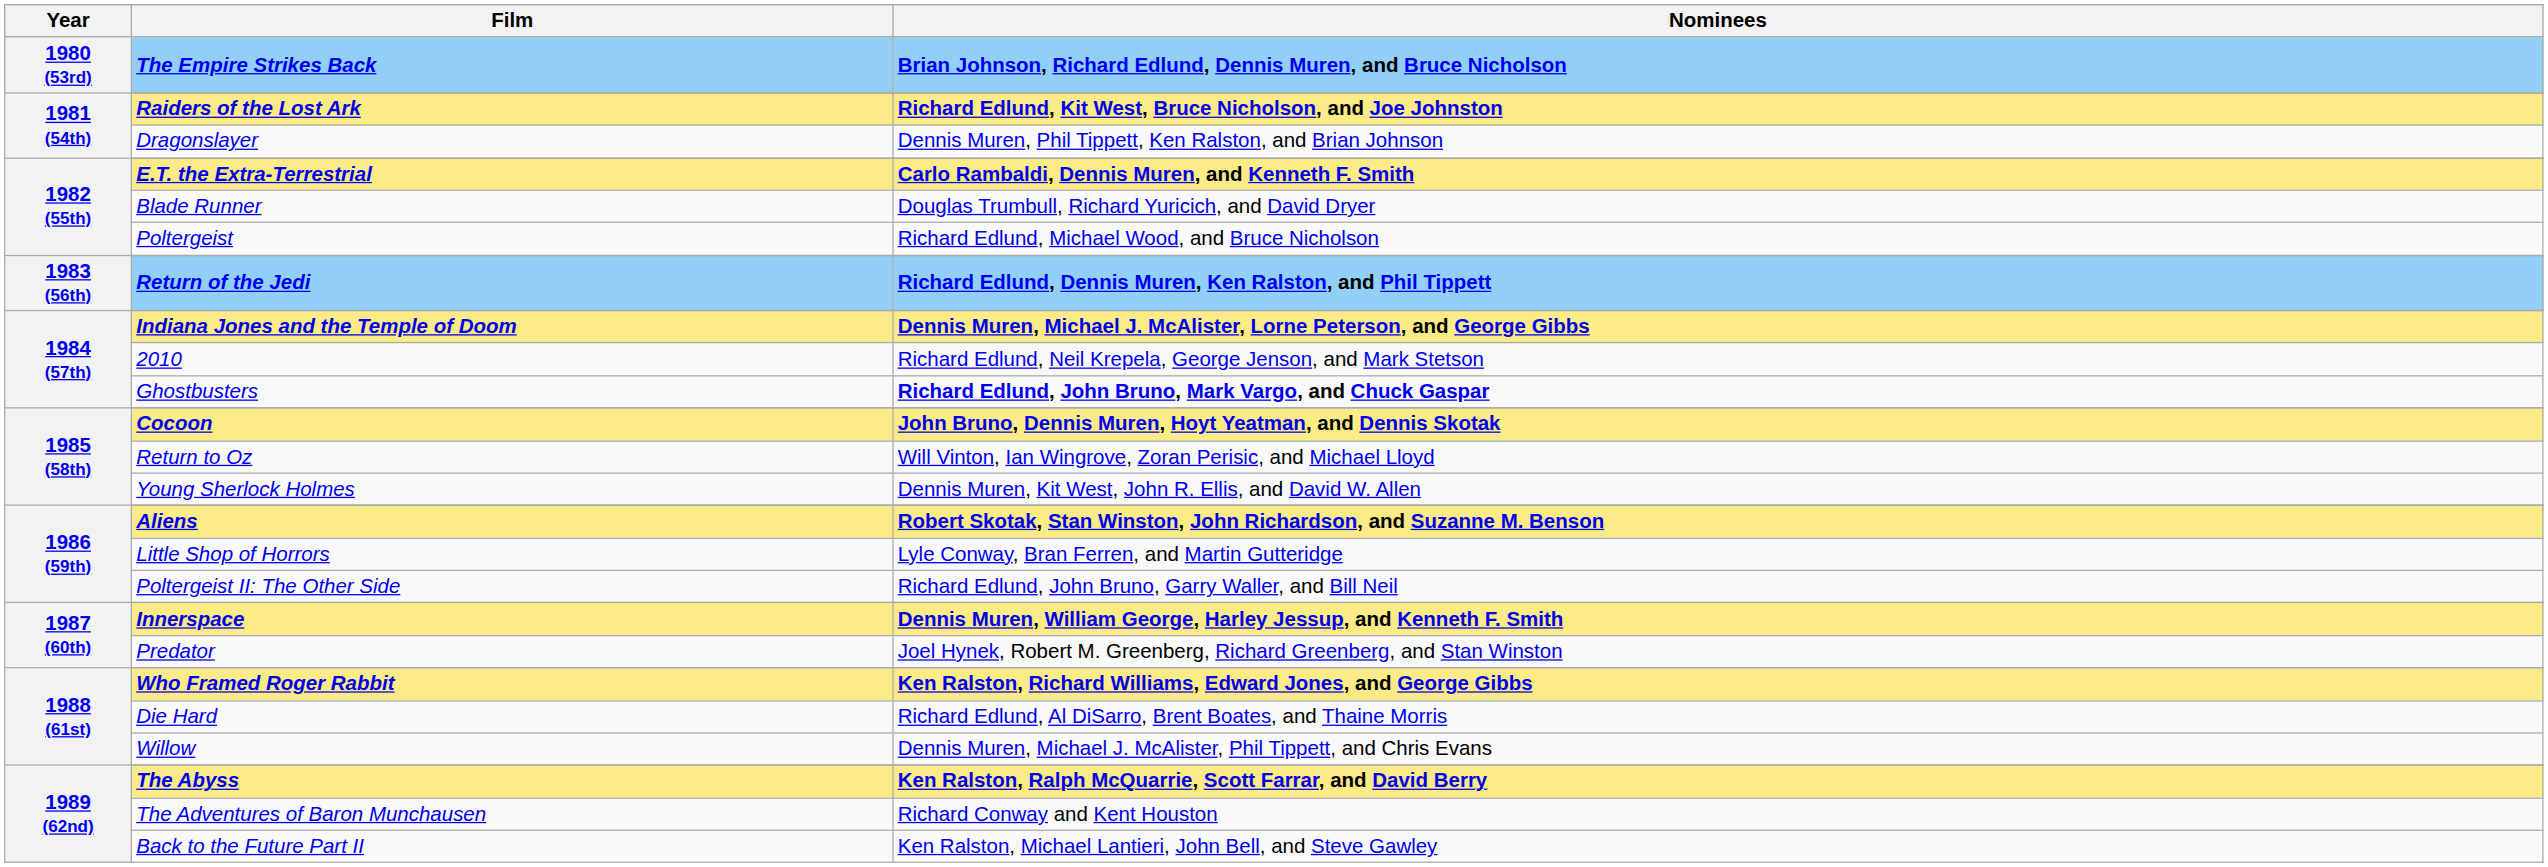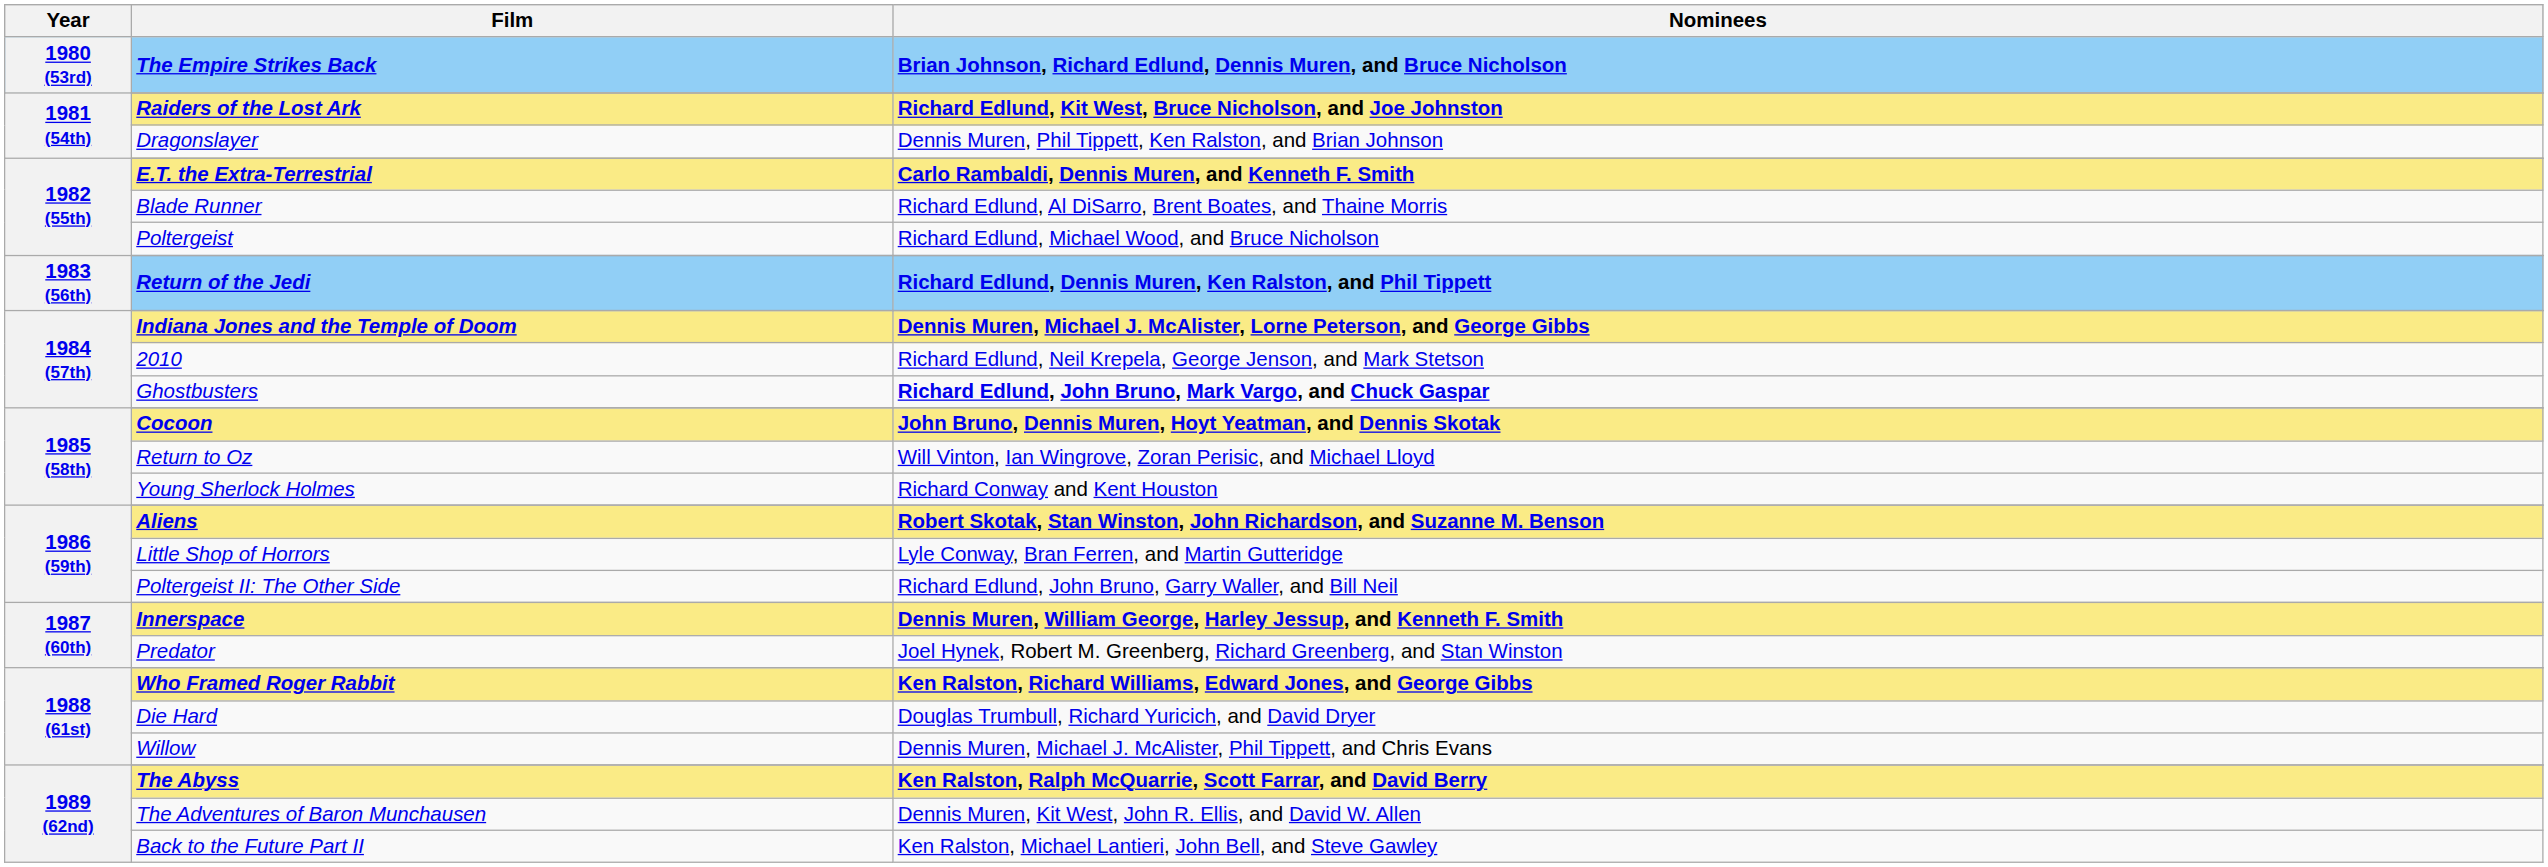 <table class="wikitable" style="width:100%">
 <tr bgcolor="#bebebe">
 <th width="5%">Year</th>
 <th width="30%">Film</th>
 <th width="65%">Nominees</th>
 </tr>
 <tr style="background:#91CFF6;">
 <th><a href='#'>1980</a><br><small><a href='#'>(53rd)</a></small></th>
 <td><strong><em><a href='#'>The Empire Strikes Back</a></em></strong> </td>
 <td><strong><a href='#'>Brian Johnson</a>, <a href='#'>Richard Edlund</a>, <a href='#'>Dennis Muren</a>, and <a href='#'>Bruce Nicholson</a></strong></td>
 </tr>
 <tr>
 <th rowspan="3" style="text-align:center"><a href='#'>1981</a><br><small><a href='#'>(54th)</a></small></th>
 </tr>
 <tr style="background:#FAEB86">
 <td><strong><em><a href='#'>Raiders of the Lost Ark</a></em></strong></td>
 <td><strong><a href='#'>Richard Edlund</a>, <a href='#'>Kit West</a>, <a href='#'>Bruce Nicholson</a>, and <a href='#'>Joe Johnston</a></strong></td>
 </tr>
 <tr>
 <td><em><a href='#'>Dragonslayer</a></em></td>
 <td><a href='#'>Dennis Muren</a>, <a href='#'>Phil Tippett</a>, <a href='#'>Ken Ralston</a>, and <a href='#'>Brian Johnson</a></td>
 </tr>
 <tr>
 <th rowspan="4" style="text-align:center"><a href='#'>1982</a><br><small><a href='#'>(55th)</a></small></th>
 </tr>
 <tr style="background:#FAEB86">
 <td><strong><em><a href='#'>E.T. the Extra-Terrestrial</a></em></strong></td>
 <td><strong><a href='#'>Carlo Rambaldi</a>, <a href='#'>Dennis Muren</a>, and <a href='#'>Kenneth F. Smith</a></strong></td>
 </tr>
 <tr>
 <td><em><a href='#'>Blade Runner</a></em></td>
-<td><a href='#'>Douglas Trumbull</a>, <a href='#'>Richard Yuricich</a>, and <a href='#'>David Dryer</a></td>
+<td><a href='#'>Richard Edlund</a>, <a href='#'>Al DiSarro</a>, <a href='#'>Brent Boates</a>, and <a href='#'>Thaine Morris</a></td>
 </tr>
 <tr>
 <td><em><a href='#'>Poltergeist</a></em></td>
 <td><a href='#'>Richard Edlund</a>, <a href='#'>Michael Wood</a>, and <a href='#'>Bruce Nicholson</a></td>
 </tr>
 <tr>
 <th rowspan="2" style="text-align:center"><a href='#'>1983</a><br><small><a href='#'>(56th)</a></small></th>
 </tr>
 <tr style="background:#91CFF6;">
 <td><strong><em><a href='#'>Return of the Jedi</a></em></strong> </td>
 <td><strong><a href='#'>Richard Edlund</a>, <a href='#'>Dennis Muren</a>, <a href='#'>Ken Ralston</a>, and <a href='#'>Phil Tippett</a></strong></td>
 </tr>
 <tr>
 <th rowspan="4" style="text-align:center"><a href='#'>1984</a><br><small><a href='#'>(57th)</a></small></th>
 </tr>
 <tr style="background:#FAEB86">
 <td><strong><em><a href='#'>Indiana Jones and the Temple of Doom</a></em></strong></td>
 <td><strong><a href='#'>Dennis Muren</a>, <a href='#'>Michael J. McAlister</a>, <a href='#'>Lorne Peterson</a>, and <a href='#'>George Gibbs</a></strong></td>
 </tr>
 <tr>
 <td><em><a href='#'>2010</a></em></td>
 <td><a href='#'>Richard Edlund</a>, <a href='#'>Neil Krepela</a>, <a href='#'>George Jenson</a>, and <a href='#'>Mark Stetson</a></td>
 </tr>
 <tr>
 <td><em><a href='#'>Ghostbusters</a></em></td>
 <td><strong><a href='#'>Richard Edlund</a>, <a href='#'>John Bruno</a>, <a href='#'>Mark Vargo</a>, and <a href='#'>Chuck Gaspar</a></strong></td>
 </tr>
 <tr>
 <th rowspan="4" style="text-align:center"><a href='#'>1985</a><br><small><a href='#'>(58th)</a></small></th>
 </tr>
 <tr style="background:#FAEB86">
 <td><strong><em><a href='#'>Cocoon</a></em></strong></td>
 <td><strong><a href='#'>John Bruno</a>, <a href='#'>Dennis Muren</a>, <a href='#'>Hoyt Yeatman</a>, and <a href='#'>Dennis Skotak</a></strong></td>
 </tr>
 <tr>
 <td><em><a href='#'>Return to Oz</a></em></td>
 <td><a href='#'>Will Vinton</a>, <a href='#'>Ian Wingrove</a>, <a href='#'>Zoran Perisic</a>, and <a href='#'>Michael Lloyd</a></td>
 </tr>
 <tr>
 <td><em><a href='#'>Young Sherlock Holmes</a></em></td>
-<td><a href='#'>Dennis Muren</a>, <a href='#'>Kit West</a>, <a href='#'>John R. Ellis</a>, and <a href='#'>David W. Allen</a></td>
+<td><a href='#'>Richard Conway</a> and <a href='#'>Kent Houston</a></td>
 </tr>
 <tr>
 <th rowspan="4" style="text-align:center"><a href='#'>1986</a><br><small><a href='#'>(59th)</a></small></th>
 </tr>
 <tr style="background:#FAEB86">
 <td><strong><em><a href='#'>Aliens</a></em></strong></td>
 <td><strong><a href='#'>Robert Skotak</a>, <a href='#'>Stan Winston</a>, <a href='#'>John Richardson</a>, and <a href='#'>Suzanne M. Benson</a></strong></td>
 </tr>
 <tr>
 <td><em><a href='#'>Little Shop of Horrors</a></em></td>
 <td><a href='#'>Lyle Conway</a>, <a href='#'>Bran Ferren</a>, and <a href='#'>Martin Gutteridge</a></td>
 </tr>
 <tr>
 <td><em><a href='#'>Poltergeist II: The Other Side</a></em></td>
 <td><a href='#'>Richard Edlund</a>, <a href='#'>John Bruno</a>, <a href='#'>Garry Waller</a>, and <a href='#'>Bill Neil</a></td>
 </tr>
 <tr>
 <th rowspan="3" style="text-align:center"><a href='#'>1987</a><br><small><a href='#'>(60th)</a></small></th>
 </tr>
 <tr style="background:#FAEB86">
 <td><strong><em><a href='#'>Innerspace</a></em></strong></td>
 <td><strong><a href='#'>Dennis Muren</a>, <a href='#'>William George</a>, <a href='#'>Harley Jessup</a>, and <a href='#'>Kenneth F. Smith</a></strong></td>
 </tr>
 <tr>
 <td><em><a href='#'>Predator</a></em></td>
 <td><a href='#'>Joel Hynek</a>, Robert M. Greenberg, <a href='#'>Richard Greenberg</a>, and <a href='#'>Stan Winston</a></td>
 </tr>
 <tr>
 <th rowspan="4" style="text-align:center"><a href='#'>1988</a><br><small><a href='#'>(61st)</a></small></th>
 </tr>
 <tr style="background:#FAEB86">
 <td><strong><em><a href='#'>Who Framed Roger Rabbit</a></em></strong></td>
 <td><strong><a href='#'>Ken Ralston</a>, <a href='#'>Richard Williams</a>, <a href='#'>Edward Jones</a>, and <a href='#'>George Gibbs</a></strong></td>
 </tr>
 <tr>
 <td><em><a href='#'>Die Hard</a></em></td>
-<td><a href='#'>Richard Edlund</a>, <a href='#'>Al DiSarro</a>, <a href='#'>Brent Boates</a>, and <a href='#'>Thaine Morris</a></td>
+<td><a href='#'>Douglas Trumbull</a>, <a href='#'>Richard Yuricich</a>, and <a href='#'>David Dryer</a></td>
 </tr>
 <tr>
 <td><em><a href='#'>Willow</a></em></td>
 <td><a href='#'>Dennis Muren</a>, <a href='#'>Michael J. McAlister</a>, <a href='#'>Phil Tippett</a>, and Chris Evans</td>
 </tr>
 <tr>
 <th rowspan="4" style="text-align:center"><a href='#'>1989</a><br><small><a href='#'>(62nd)</a></small></th>
 </tr>
 <tr style="background:#FAEB86">
 <td><strong><em><a href='#'>The Abyss</a></em></strong></td>
 <td><strong><a href='#'>Ken Ralston</a>, <a href='#'>Ralph McQuarrie</a>, <a href='#'>Scott Farrar</a>, and <a href='#'>David Berry</a></strong></td>
 </tr>
 <tr>
 <td><em><a href='#'>The Adventures of Baron Munchausen</a></em></td>
-<td><a href='#'>Richard Conway</a> and <a href='#'>Kent Houston</a></td>
+<td><a href='#'>Dennis Muren</a>, <a href='#'>Kit West</a>, <a href='#'>John R. Ellis</a>, and <a href='#'>David W. Allen</a></td>
 </tr>
 <tr>
 <td><em><a href='#'>Back to the Future Part II</a></em></td>
 <td><a href='#'>Ken Ralston</a>, <a href='#'>Michael Lantieri</a>, <a href='#'>John Bell</a>, and <a href='#'>Steve Gawley</a></td>
 </tr>
 </table>
